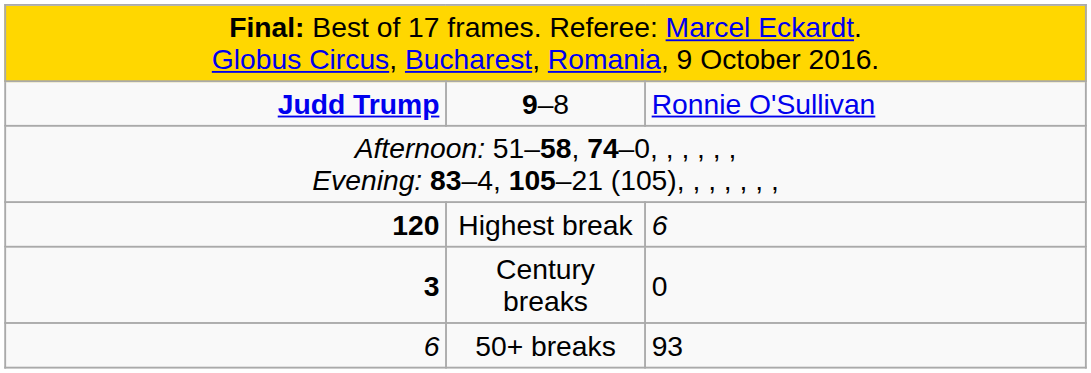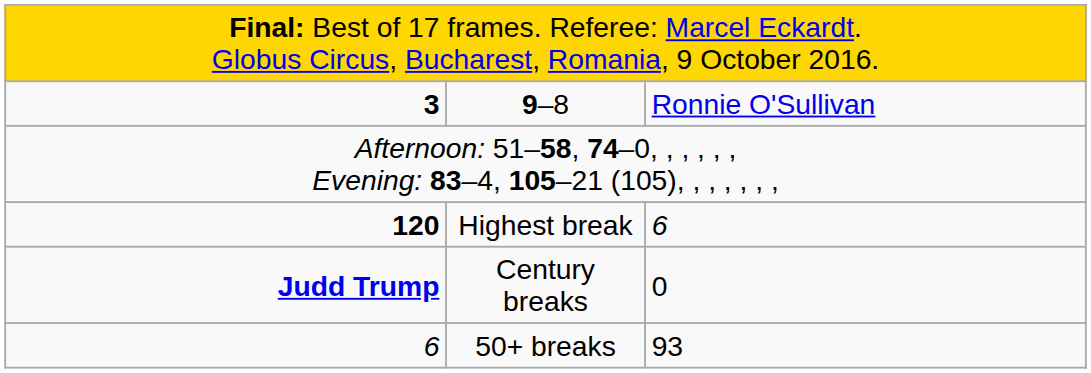 <table class="wikitable" style="font-size: 95%; margin: 1em auto 1em auto;">
 <tr>
 <td colspan="3" align="center" bgcolor="#ffd700"><strong>Final:</strong> Best of 17 frames. Referee: <a href='#'>Marcel Eckardt</a>. <br><a href='#'>Globus Circus</a>, <a href='#'>Bucharest</a>, <a href='#'>Romania</a>, 9 October 2016.</td>
 </tr>
 <tr>
-<td width="230" align="right"><strong><a href='#'>Judd Trump</a></strong><br></td>
+<td align="right"><strong>3</strong></td>
 <td width="100" align="center"><strong>9</strong>–8</td>
 <td width="230"><a href='#'>Ronnie O'Sullivan</a><br></td>
 </tr>
 <tr>
 <td colspan="3" align="center" style="font-size: 100%"><em>Afternoon:</em> 51–<strong>58</strong>, <strong>74</strong>–0, , , , , , <br><em>Evening:</em> <strong>83</strong>–4, <strong>105</strong>–21 (105), , , , , , , </td>
 </tr>
 <tr>
 <td align="right"><strong>120</strong></td>
 <td align="center">Highest break</td>
 <td><em>6</em></td>
 </tr>
 <tr>
-<td align="right"><strong>3</strong></td>
+<td width="230" align="right"><strong><a href='#'>Judd Trump</a></strong><br></td>
 <td align="center">Century breaks</td>
 <td>0</td>
 </tr>
 <tr>
 <td align="right"><em>6</em></td>
 <td align="center">50+ breaks</td>
 <td>93</td>
 </tr>
 </table>
